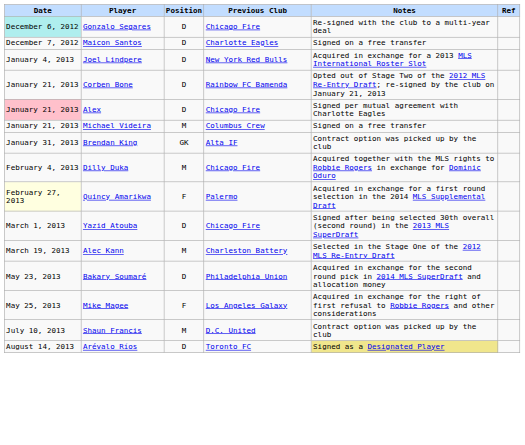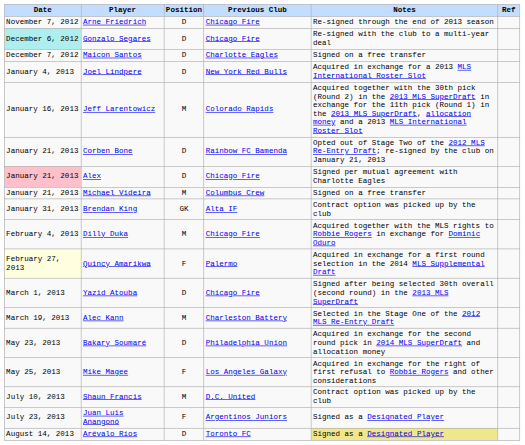 <table class="wikitable" style="text-align:left; font-size:95%;">
 <tr>
 <th style="background:#c2ddff; width:120px;">Date</th>
 <th style="background:#c2ddff; width:130px;">Player</th>
 <th style="background:#c2ddff; width:50px;">Position</th>
 <th style="background:#c2ddff; width:170px;">Previous Club</th>
 <th style="background:#c2ddff; width:300px;">Notes</th>
 <th style="background:#c2ddff; width:30px;">Ref</th>
+</tr>
+<tr>
+<td>November 7, 2012</td>
+<td> <a href='#'>Arne Friedrich</a></td>
+<td align=center>D</td>
+<td> <a href='#'>Chicago Fire</a></td>
+<td>Re-signed through the end of 2013 season</td>
+<td></td>
 </tr>
 <tr>
 <td style="background: paleturquoise;">December 6, 2012</td>
 <td> <a href='#'>Gonzalo Segares</a></td>
 <td align=center>D</td>
 <td> <a href='#'>Chicago Fire</a></td>
 <td>Re-signed with the club to a multi-year deal</td>
 <td></td>
 </tr>
 <tr>
 <td>December 7, 2012</td>
 <td> <a href='#'>Maicon Santos</a></td>
 <td align=center>D</td>
 <td> <a href='#'>Charlotte Eagles</a></td>
 <td>Signed on a free transfer</td>
 <td></td>
 </tr>
 <tr>
 <td>January 4, 2013</td>
 <td> <a href='#'>Joel Lindpere</a></td>
 <td align=center>D</td>
 <td> <a href='#'>New York Red Bulls</a></td>
 <td>Acquired in exchange for a 2013 <a href='#'>MLS International Roster Slot</a></td>
+<td></td>
+</tr>
+<tr>
+<td>January 16, 2013</td>
+<td> <a href='#'>Jeff Larentowicz</a></td>
+<td align=center>M</td>
+<td> <a href='#'>Colorado Rapids</a></td>
+<td>Acquired together with the 30th pick (Round 2) in the <a href='#'>2013 MLS SuperDraft</a> in exchange for the 11th pick (Round 1) in the <a href='#'>2013 MLS SuperDraft</a>, <a href='#'>allocation money</a> and a 2013 <a href='#'>MLS International Roster Slot</a></td>
 <td></td>
 </tr>
 <tr>
 <td>January 21, 2013</td>
 <td> <a href='#'>Corben Bone</a></td>
 <td align=center>D</td>
 <td> <a href='#'>Rainbow FC Bamenda</a></td>
 <td>Opted out of Stage Two of the <a href='#'>2012 MLS Re-Entry Draft</a>; re-signed by the club on January 21, 2013</td>
 <td></td>
 </tr>
 <tr>
 <td style="background: pink;">January 21, 2013</td>
 <td> <a href='#'>Alex</a></td>
 <td align=center>D</td>
 <td> <a href='#'>Chicago Fire</a></td>
 <td>Signed per mutual agreement with Charlotte Eagles</td>
 <td></td>
 </tr>
 <tr>
 <td>January 21, 2013</td>
 <td> <a href='#'>Michael Videira</a></td>
 <td align=center>M</td>
 <td> <a href='#'>Columbus Crew</a></td>
 <td>Signed on a free transfer</td>
 <td></td>
 </tr>
 <tr>
 <td>January 31, 2013</td>
 <td> <a href='#'>Brendan King</a></td>
 <td align=center>GK</td>
 <td> <a href='#'>Alta IF</a></td>
 <td>Contract option was picked up by the club</td>
 <td></td>
 </tr>
 <tr>
 <td>February 4, 2013</td>
 <td> <a href='#'>Dilly Duka</a></td>
 <td align=center>M</td>
 <td> <a href='#'>Chicago Fire</a></td>
 <td>Acquired together with the MLS rights to <a href='#'>Robbie Rogers</a> in exchange for <a href='#'>Dominic Oduro</a></td>
 <td></td>
 </tr>
 <tr>
 <td style="background: lightyellow;">February 27, 2013</td>
 <td> <a href='#'>Quincy Amarikwa</a></td>
 <td align=center>F</td>
 <td> <a href='#'>Palermo</a></td>
 <td>Acquired in exchange for a first round selection in the 2014 <a href='#'>MLS Supplemental Draft</a></td>
 <td></td>
 </tr>
 <tr>
 <td>March 1, 2013</td>
 <td> <a href='#'>Yazid Atouba</a></td>
 <td align=center>D</td>
 <td> <a href='#'>Chicago Fire</a></td>
 <td>Signed after being selected 30th overall (second round) in the <a href='#'>2013 MLS SuperDraft</a></td>
 <td></td>
 </tr>
 <tr>
 <td>March 19, 2013</td>
 <td> <a href='#'>Alec Kann</a></td>
 <td align=center>M</td>
 <td> <a href='#'>Charleston Battery</a></td>
 <td>Selected in the Stage One of the <a href='#'>2012 MLS Re-Entry Draft</a></td>
 <td></td>
 </tr>
 <tr>
 <td>May 23, 2013</td>
 <td> <a href='#'>Bakary Soumaré</a></td>
 <td align=center>D</td>
 <td> <a href='#'>Philadelphia Union</a></td>
 <td>Acquired in exchange for the second round pick in <a href='#'>2014 MLS SuperDraft</a> and allocation money</td>
 <td></td>
 </tr>
 <tr>
 <td>May 25, 2013</td>
 <td> <a href='#'>Mike Magee</a></td>
 <td align=center>F</td>
 <td> <a href='#'>Los Angeles Galaxy</a></td>
 <td>Acquired in exchange for the right of first refusal to <a href='#'>Robbie Rogers</a> and other considerations</td>
 <td></td>
 </tr>
 <tr>
 <td>July 10, 2013</td>
 <td> <a href='#'>Shaun Francis</a></td>
 <td align=center>M</td>
 <td> <a href='#'>D.C. United</a></td>
 <td>Contract option was picked up by the club</td>
 <td></td>
 </tr>
 <tr>
+<td>July 23, 2013</td>
+<td> <a href='#'>Juan Luis Anangonó</a></td>
+<td align=center>F</td>
+<td> <a href='#'>Argentinos Juniors</a></td>
+<td>Signed as a <a href='#'>Designated Player</a></td>
+<td></td>
+</tr>
+<tr>
 <td>August 14, 2013</td>
 <td> <a href='#'>Arévalo Ríos</a></td>
 <td align=center>D</td>
 <td> <a href='#'>Toronto FC</a></td>
 <td style="background: khaki;">Signed as a <a href='#'>Designated Player</a></td>
 <td></td>
 </tr>
 </table>
